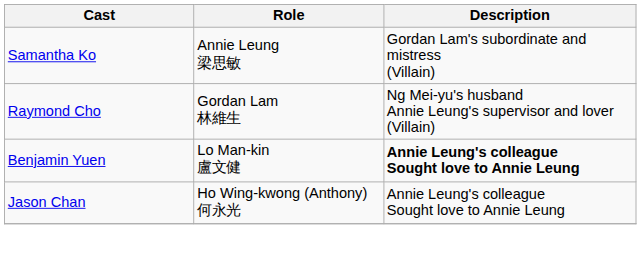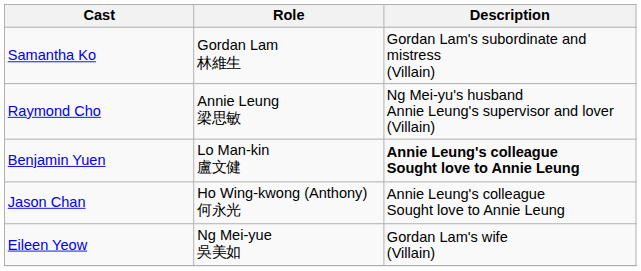 <table class="wikitable" width="55%">
 <tr>
 <th style="width:30%">Cast</th>
 <th style="width:30%">Role</th>
 <th style="width:40%">Description</th>
 </tr>
 <tr>
 <td><a href='#'>Samantha Ko</a></td>
-<td>Annie Leung<br>梁思敏</td>
+<td>Gordan Lam<br>林維生</td>
 <td>Gordan Lam's subordinate and mistress<br>(Villain)</td>
 </tr>
 <tr>
 <td><a href='#'>Raymond Cho</a></td>
-<td>Gordan Lam<br>林維生</td>
+<td>Annie Leung<br>梁思敏</td>
 <td>Ng Mei-yu's husband<br>Annie Leung's supervisor and lover<br>(Villain)</td>
 </tr>
 <tr>
 <td><a href='#'>Benjamin Yuen</a></td>
 <td>Lo Man-kin<br>盧文健</td>
 <td><strong>Annie Leung's colleague<br>Sought love to Annie Leung</strong></td>
 </tr>
 <tr>
 <td><a href='#'>Jason Chan</a></td>
 <td>Ho Wing-kwong (Anthony)<br>何永光</td>
 <td>Annie Leung's colleague<br>Sought love to Annie Leung</td>
 </tr>
 <tr>
+<td><a href='#'>Eileen Yeow</a></td>
+<td>Ng Mei-yue<br>吳美如</td>
+<td>Gordan Lam's wife<br>(Villain)</td>
+</tr>
+<tr>
 </tr>
 </table>
